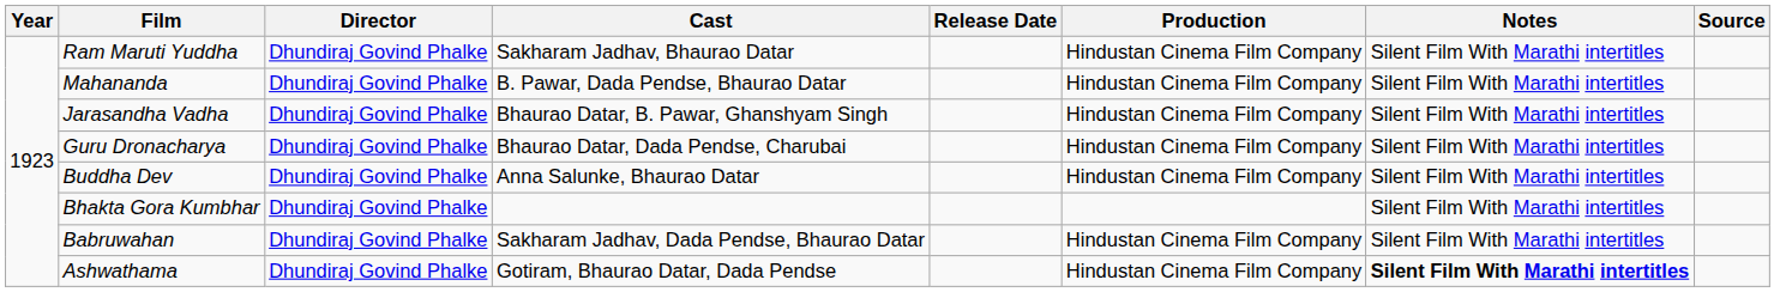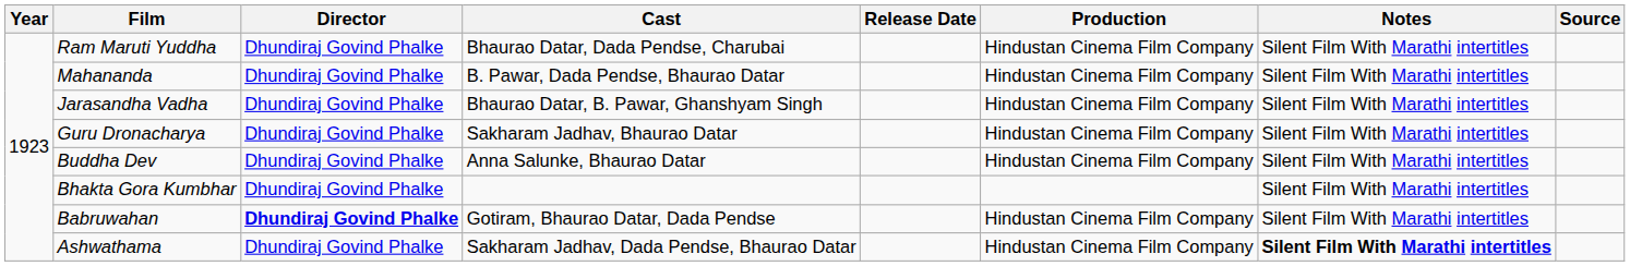 <table class ="wikitable sortable collapsible">
 <tr>
 <th>Year</th>
 <th>Film</th>
 <th>Director</th>
 <th class="unsortable">Cast</th>
 <th>Release Date</th>
 <th class="unsortable">Production</th>
 <th class="unsortable">Notes</th>
 <th class="unsortable">Source</th>
 </tr>
 <tr>
 <td rowspan=8 align="center">1923</td>
 <td><em>Ram Maruti Yuddha </em></td>
 <td><a href='#'>Dhundiraj Govind Phalke</a></td>
-<td>Sakharam Jadhav, Bhaurao Datar</td>
+<td>Bhaurao Datar, Dada Pendse, Charubai</td>
 <td></td>
 <td>Hindustan Cinema Film Company</td>
 <td>Silent Film With <a href='#'>Marathi</a> <a href='#'>intertitles</a></td>
 <td></td>
 </tr>
 <tr>
 <td><em>Mahananda</em></td>
 <td><a href='#'>Dhundiraj Govind Phalke</a></td>
 <td>B. Pawar, Dada Pendse, Bhaurao Datar</td>
 <td></td>
 <td>Hindustan Cinema Film Company</td>
 <td>Silent Film With <a href='#'>Marathi</a> <a href='#'>intertitles</a></td>
 <td></td>
 </tr>
 <tr>
 <td><em>Jarasandha Vadha</em></td>
 <td><a href='#'>Dhundiraj Govind Phalke</a></td>
 <td>Bhaurao Datar, B. Pawar, Ghanshyam Singh</td>
 <td></td>
 <td>Hindustan Cinema Film Company</td>
 <td>Silent Film With <a href='#'>Marathi</a> <a href='#'>intertitles</a></td>
 <td></td>
 </tr>
 <tr>
 <td><em>Guru Dronacharya</em></td>
 <td><a href='#'>Dhundiraj Govind Phalke</a></td>
-<td>Bhaurao Datar, Dada Pendse, Charubai</td>
+<td>Sakharam Jadhav, Bhaurao Datar</td>
 <td></td>
 <td>Hindustan Cinema Film Company</td>
 <td>Silent Film With <a href='#'>Marathi</a> <a href='#'>intertitles</a></td>
 <td></td>
 </tr>
 <tr>
 <td><em>Buddha Dev</em></td>
 <td><a href='#'>Dhundiraj Govind Phalke</a></td>
 <td>Anna Salunke, Bhaurao Datar</td>
 <td></td>
 <td>Hindustan Cinema Film Company</td>
 <td>Silent Film With <a href='#'>Marathi</a> <a href='#'>intertitles</a></td>
 <td></td>
 </tr>
 <tr>
 <td><em>Bhakta Gora Kumbhar</em></td>
 <td><a href='#'>Dhundiraj Govind Phalke</a></td>
 <td></td>
 <td></td>
 <td></td>
 <td>Silent Film With <a href='#'>Marathi</a> <a href='#'>intertitles</a></td>
 <td></td>
 </tr>
 <tr>
 <td><em>Babruwahan</em></td>
-<td><a href='#'>Dhundiraj Govind Phalke</a></td>
-<td>Sakharam Jadhav, Dada Pendse, Bhaurao Datar</td>
+<td><strong><a href='#'>Dhundiraj Govind Phalke</a></strong></td>
+<td>Gotiram, Bhaurao Datar, Dada Pendse</td>
 <td></td>
 <td>Hindustan Cinema Film Company</td>
 <td>Silent Film With <a href='#'>Marathi</a> <a href='#'>intertitles</a></td>
 <td></td>
 </tr>
 <tr>
 <td><em>Ashwathama</em></td>
 <td><a href='#'>Dhundiraj Govind Phalke</a></td>
-<td>Gotiram, Bhaurao Datar, Dada Pendse</td>
+<td>Sakharam Jadhav, Dada Pendse, Bhaurao Datar</td>
 <td></td>
 <td>Hindustan Cinema Film Company</td>
 <td><strong>Silent Film With <a href='#'>Marathi</a> <a href='#'>intertitles</a></strong></td>
 <td></td>
 </tr>
 </table>
